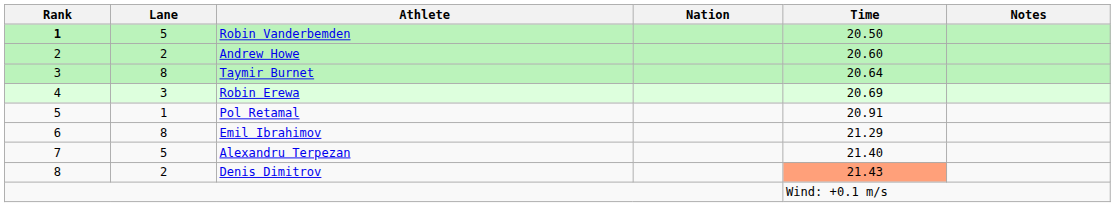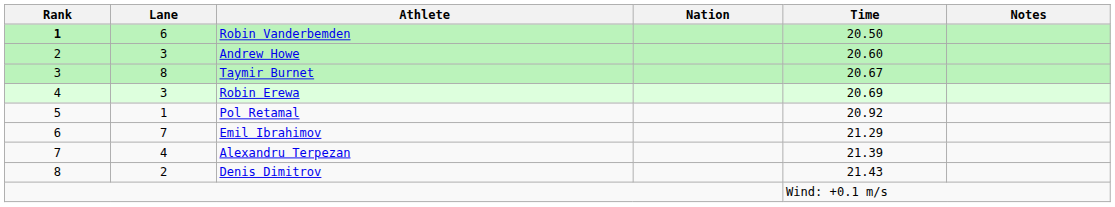 <table class="wikitable sortable" style="text-align:center;width: 60%;">
 <tr>
 <th scope="col">Rank</th>
 <th scope="col">Lane</th>
 <th scope="col">Athlete</th>
 <th scope="col">Nation</th>
 <th scope="col">Time</th>
 <th scope="col">Notes</th>
 </tr>
 <tr bgcolor=bbf3bb>
 <td><strong>1</strong></td>
-<td>5</td>
+<td>6</td>
 <td align=left><a href='#'>Robin Vanderbemden</a></td>
 <td align=left></td>
 <td>20.50</td>
 <td></td>
 </tr>
 <tr bgcolor=bbf3bb>
 <td>2</td>
-<td>2</td>
+<td>3</td>
 <td align=left><a href='#'>Andrew Howe</a></td>
 <td align=left></td>
 <td>20.60</td>
 <td></td>
 </tr>
 <tr bgcolor=bbf3bb>
 <td>3</td>
 <td>8</td>
 <td align=left><a href='#'>Taymir Burnet</a></td>
 <td align=left></td>
-<td>20.64</td>
+<td>20.67</td>
 <td></td>
 </tr>
 <tr bgcolor=ddffdd>
 <td>4</td>
 <td>3</td>
 <td align=left><a href='#'>Robin Erewa</a></td>
 <td align=left></td>
 <td>20.69</td>
 <td></td>
 </tr>
 <tr>
 <td>5</td>
 <td>1</td>
 <td align=left><a href='#'>Pol Retamal</a></td>
 <td align=left></td>
-<td>20.91</td>
+<td>20.92</td>
 <td></td>
 </tr>
 <tr>
 <td>6</td>
-<td>8</td>
+<td>7</td>
 <td align=left><a href='#'>Emil Ibrahimov</a></td>
 <td align=left></td>
 <td>21.29</td>
 <td></td>
 </tr>
 <tr>
 <td>7</td>
-<td>5</td>
+<td>4</td>
 <td align=left><a href='#'>Alexandru Terpezan</a></td>
 <td align=left></td>
-<td>21.40</td>
+<td>21.39</td>
 <td></td>
 </tr>
 <tr>
 <td>8</td>
 <td>2</td>
 <td align=left><a href='#'>Denis Dimitrov</a></td>
 <td align=left></td>
-<td style="background: lightsalmon;">21.43</td>
+<td>21.43</td>
 <td></td>
 </tr>
 <tr class="sortbottom">
 <td colspan="4"></td>
 <td colspan="2" style="text-align:left;">Wind: +0.1 m/s</td>
 </tr>
 </table>
